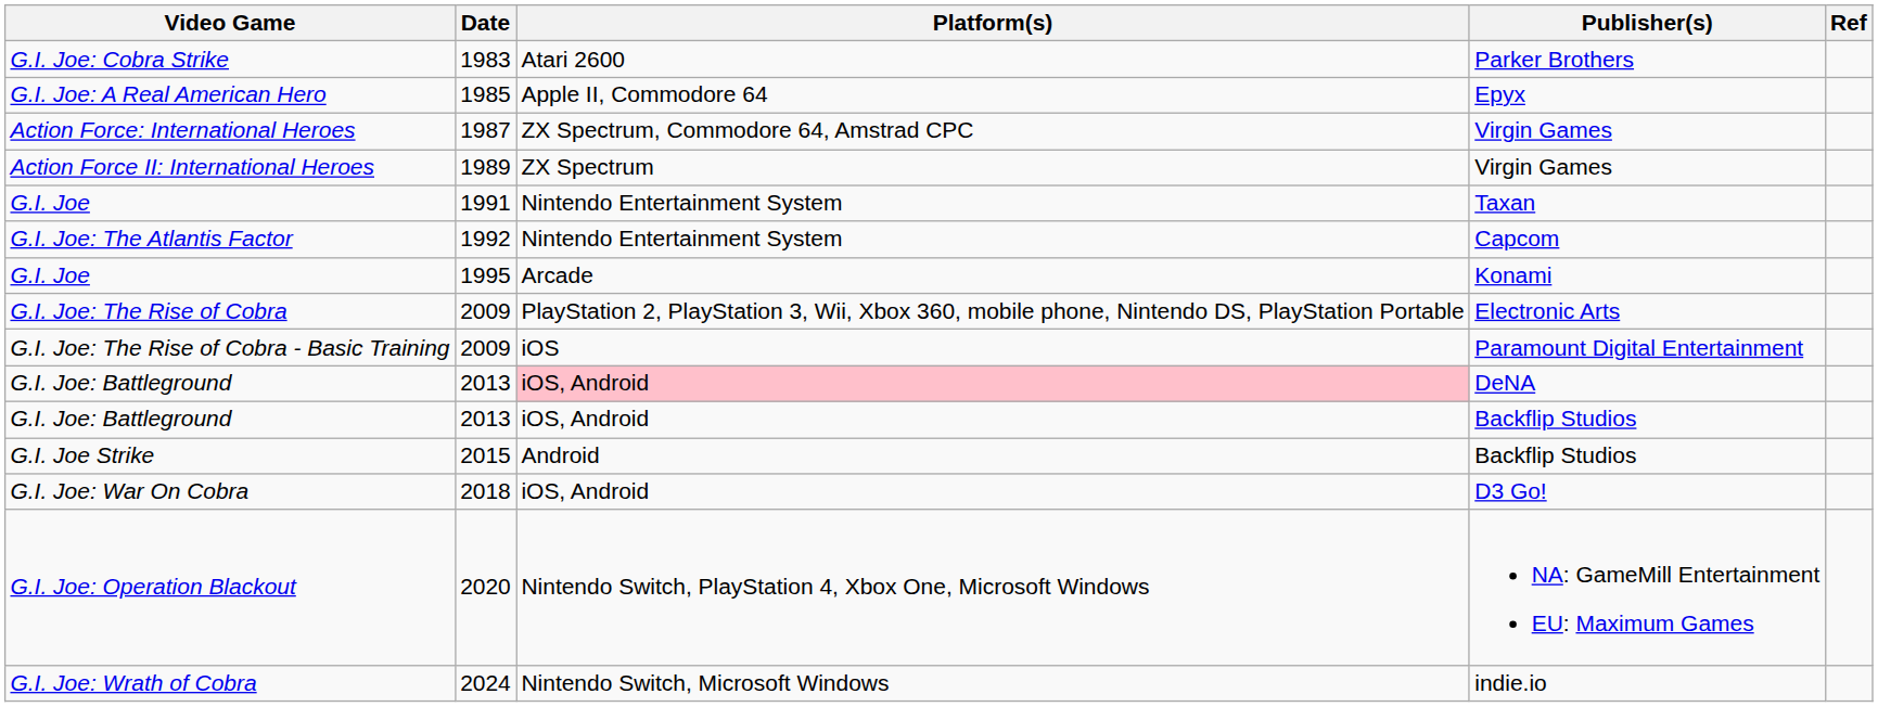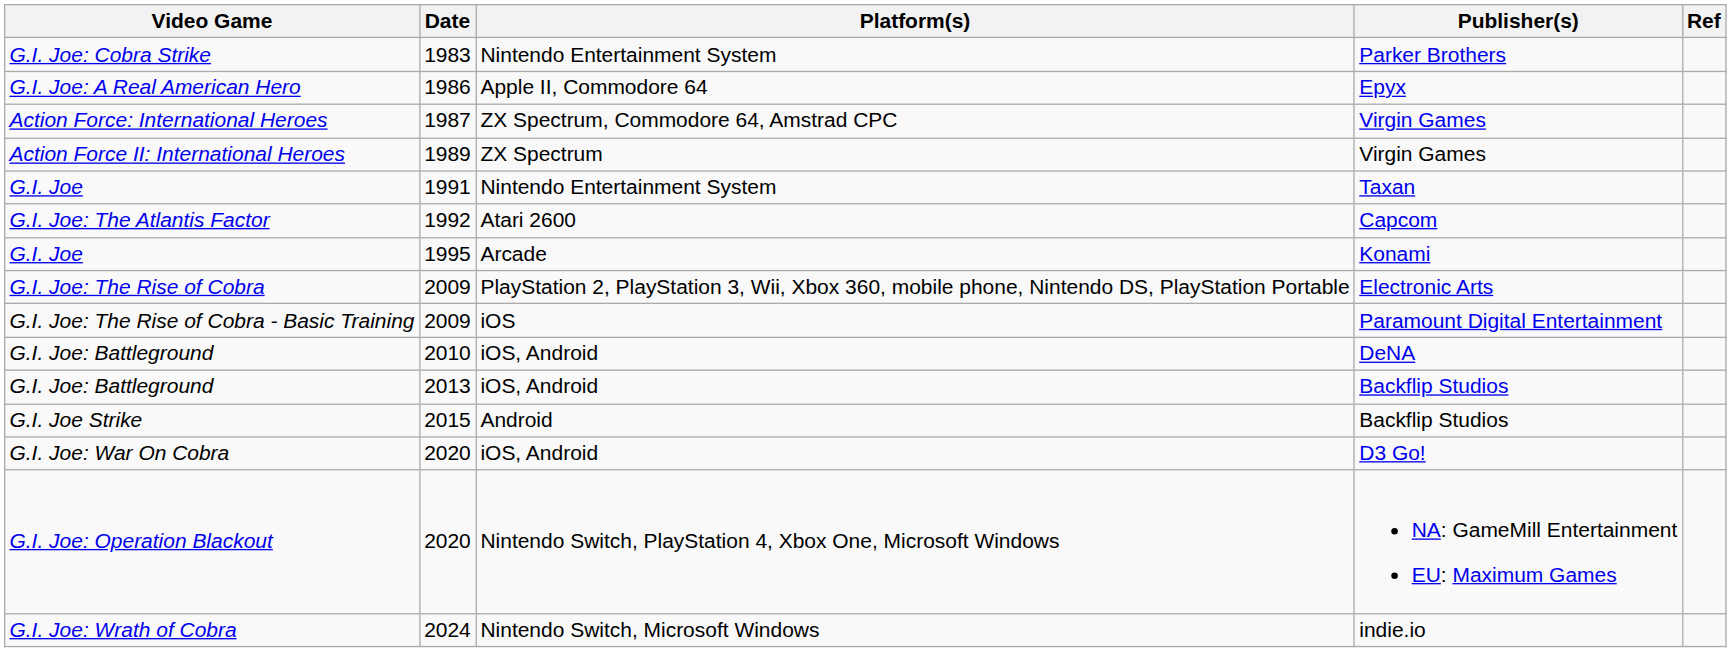 <table class="wikitable">
 <tr>
 <th>Video Game</th>
 <th>Date</th>
 <th>Platform(s)</th>
 <th>Publisher(s)</th>
 <th>Ref</th>
 </tr>
 <tr>
 <td><em><a href='#'>G.I. Joe: Cobra Strike</a></em></td>
 <td>1983</td>
-<td>Atari 2600</td>
+<td>Nintendo Entertainment System</td>
 <td><a href='#'>Parker Brothers</a></td>
 <td></td>
 </tr>
 <tr>
 <td><em><a href='#'>G.I. Joe: A Real American Hero</a></em></td>
-<td>1985</td>
+<td>1986</td>
 <td>Apple II,  Commodore 64</td>
 <td><a href='#'>Epyx</a></td>
 <td></td>
 </tr>
 <tr>
 <td><em><a href='#'>Action Force: International Heroes</a></em></td>
 <td>1987</td>
 <td>ZX Spectrum, Commodore 64, Amstrad CPC</td>
 <td><a href='#'>Virgin Games</a></td>
 <td></td>
 </tr>
 <tr>
 <td><em><a href='#'>Action Force II: International Heroes</a></em></td>
 <td>1989</td>
 <td>ZX Spectrum</td>
 <td>Virgin Games</td>
 <td></td>
 </tr>
 <tr>
 <td><em><a href='#'>G.I. Joe</a></em></td>
 <td>1991</td>
 <td>Nintendo Entertainment System</td>
 <td><a href='#'>Taxan</a></td>
 <td></td>
 </tr>
 <tr>
 <td><em><a href='#'>G.I. Joe: The Atlantis Factor</a></em></td>
 <td>1992</td>
-<td>Nintendo Entertainment System</td>
+<td>Atari 2600</td>
 <td><a href='#'>Capcom</a></td>
 <td></td>
 </tr>
 <tr>
 <td><em><a href='#'>G.I. Joe</a></em></td>
 <td>1995</td>
 <td>Arcade</td>
 <td><a href='#'>Konami</a></td>
 <td></td>
 </tr>
 <tr>
 <td><em><a href='#'>G.I. Joe: The Rise of Cobra</a></em></td>
 <td>2009</td>
 <td>PlayStation 2, PlayStation 3, Wii, Xbox 360, mobile phone, Nintendo DS, PlayStation Portable</td>
 <td><a href='#'>Electronic Arts</a></td>
 <td></td>
 </tr>
 <tr>
 <td><em>G.I. Joe: The Rise of Cobra - Basic Training</em></td>
 <td>2009</td>
 <td>iOS</td>
 <td><a href='#'>Paramount Digital Entertainment</a></td>
 <td></td>
 </tr>
 <tr>
 <td><em>G.I. Joe: Battleground</em></td>
-<td>2013</td>
-<td style="background: pink;">iOS, Android</td>
+<td>2010</td>
+<td>iOS, Android</td>
 <td><a href='#'>DeNA</a></td>
 <td></td>
 </tr>
 <tr>
 <td><em>G.I. Joe: Battleground</em></td>
 <td>2013</td>
 <td>iOS, Android</td>
 <td><a href='#'>Backflip Studios</a></td>
 <td></td>
 </tr>
 <tr>
 <td><em>G.I. Joe Strike</em></td>
 <td>2015</td>
 <td>Android</td>
 <td>Backflip Studios</td>
 <td></td>
 </tr>
 <tr>
 <td><em>G.I. Joe: War On Cobra</em></td>
-<td>2018</td>
+<td>2020</td>
 <td>iOS, Android</td>
 <td><a href='#'>D3 Go!</a></td>
 <td></td>
 </tr>
 <tr>
 <td><em><a href='#'>G.I. Joe: Operation Blackout</a></em></td>
 <td>2020</td>
 <td>Nintendo Switch, PlayStation 4, Xbox One, Microsoft Windows</td>
 <td><br><ul><li><a href='#'>NA</a>: GameMill Entertainment</li></ul><ul><li><a href='#'>EU</a>: <a href='#'>Maximum Games</a></li></ul></td>
 <td></td>
 </tr>
 <tr>
 <td><em><a href='#'>G.I. Joe: Wrath of Cobra</a></em></td>
 <td>2024</td>
 <td>Nintendo Switch, Microsoft Windows</td>
 <td>indie.io</td>
 <td></td>
 </tr>
 </table>
